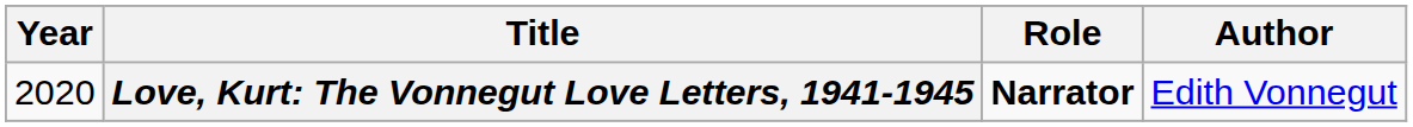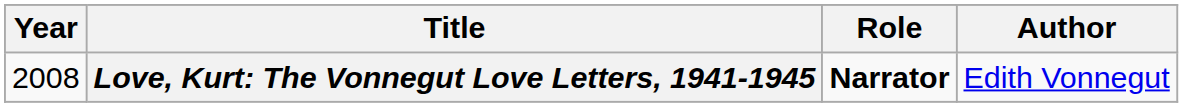 <table class="wikitable plainrowheaders unsortable">
 <tr>
 <th scope="col">Year</th>
 <th scope="col">Title</th>
 <th scope="col">Role</th>
 <th scope="col">Author</th>
 </tr>
 <tr>
-<td scope="row">2020</td>
+<td scope="row">2008</td>
 <th scope="row"><em>Love, Kurt: The Vonnegut Love Letters, 1941-1945</em></th>
 <td><strong>Narrator</strong></td>
 <td><a href='#'>Edith Vonnegut</a></td>
 </tr>
 </table>
